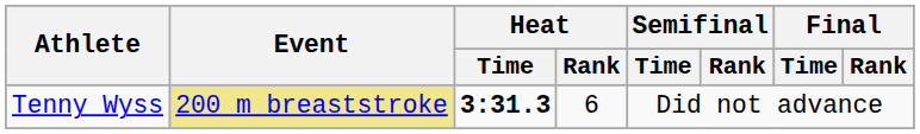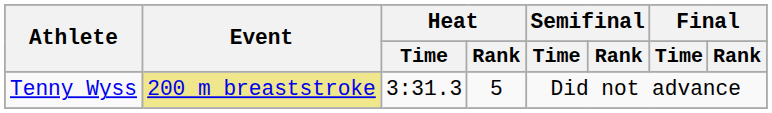 <table class=wikitable style="font-size:90%;">
 <tr>
 <th rowspan=2>Athlete</th>
 <th rowspan=2>Event</th>
 <th colspan=2>Heat</th>
 <th colspan=2>Semifinal</th>
 <th colspan=2>Final</th>
 </tr>
 <tr style="font-size:95%">
 <th>Time</th>
 <th>Rank</th>
 <th>Time</th>
 <th>Rank</th>
 <th>Time</th>
 <th>Rank</th>
 </tr>
 <tr align=center>
 <td align=left><a href='#'>Tenny Wyss</a></td>
 <td align=left style="background: khaki;"><a href='#'>200 m breaststroke</a></td>
-<td><strong>3:31.3</strong></td>
-<td>6</td>
+<td>3:31.3</td>
+<td>5</td>
 <td colspan=4>Did not advance</td>
 </tr>
 </table>
